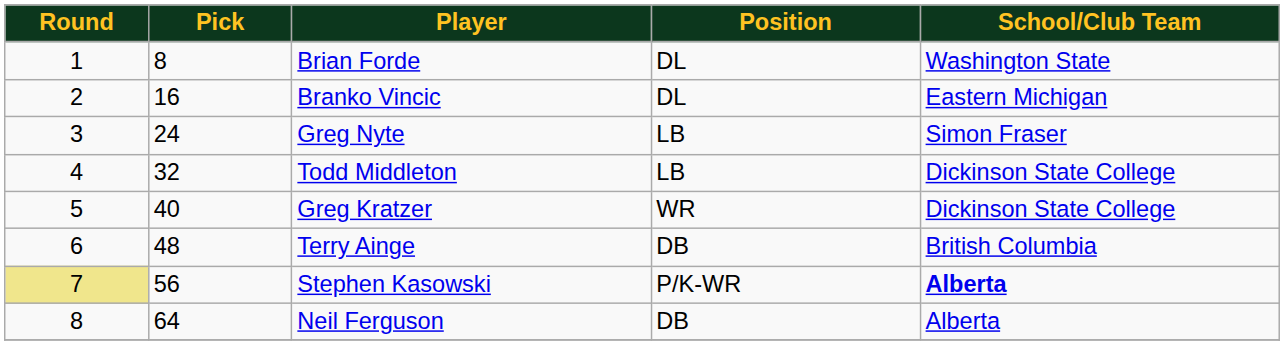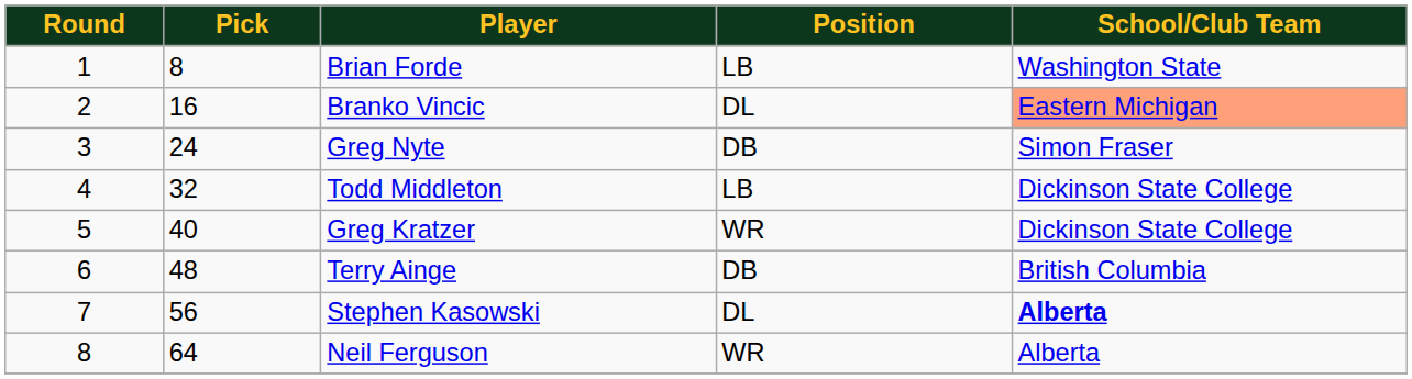 <table class="wikitable sortable sortable">
 <tr>
 <th style="background:#0C371D;color:#ffc322;" width="8%">Round</th>
 <th style="background:#0C371D;color:#ffc322;" width="8%">Pick</th>
 <th style="background:#0C371D;color:#ffc322;" width="20%">Player</th>
 <th style="background:#0C371D;color:#ffc322;" width="15%">Position</th>
 <th style="background:#0C371D;color:#ffc322;" width="20%">School/Club Team</th>
 </tr>
 <tr>
 <td align=center>1</td>
 <td>8</td>
 <td><a href='#'>Brian Forde</a></td>
-<td>DL</td>
+<td>LB</td>
 <td><a href='#'>Washington State</a></td>
 </tr>
 <tr>
 <td align=center>2</td>
 <td>16</td>
 <td><a href='#'>Branko Vincic</a></td>
 <td>DL</td>
-<td><a href='#'>Eastern Michigan</a></td>
+<td style="background: lightsalmon;"><a href='#'>Eastern Michigan</a></td>
 </tr>
 <tr>
 <td align=center>3</td>
 <td>24</td>
 <td><a href='#'>Greg Nyte</a></td>
-<td>LB</td>
+<td>DB</td>
 <td><a href='#'>Simon Fraser</a></td>
 </tr>
 <tr>
 <td align=center>4</td>
 <td>32</td>
 <td><a href='#'>Todd Middleton</a></td>
 <td>LB</td>
 <td><a href='#'>Dickinson State College</a></td>
 </tr>
 <tr>
 <td align=center>5</td>
 <td>40</td>
 <td><a href='#'>Greg Kratzer</a></td>
 <td>WR</td>
 <td><a href='#'>Dickinson State College</a></td>
 </tr>
 <tr>
 <td align=center>6</td>
 <td>48</td>
 <td><a href='#'>Terry Ainge</a></td>
 <td>DB</td>
 <td><a href='#'>British Columbia</a></td>
 </tr>
 <tr>
-<td align=center style="background: khaki;">7</td>
+<td align=center>7</td>
 <td>56</td>
 <td><a href='#'>Stephen Kasowski</a></td>
-<td>P/K-WR</td>
+<td>DL</td>
 <td><strong><a href='#'>Alberta</a></strong></td>
 </tr>
 <tr>
 <td align=center>8</td>
 <td>64</td>
 <td><a href='#'>Neil Ferguson</a></td>
-<td>DB</td>
+<td>WR</td>
 <td><a href='#'>Alberta</a></td>
 </tr>
 <tr>
 </tr>
 </table>
